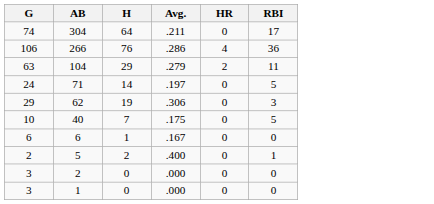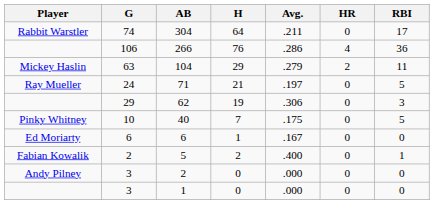 <table class="wikitable sortable">
 <tr>
+<th bgcolor="#DDDDFF" width="16%">Player</th>
 <th bgcolor="#DDDDFF" width="9%">G</th>
 <th bgcolor="#DDDDFF" width="9%">AB</th>
 <th bgcolor="#DDDDFF" width="9%">H</th>
 <th bgcolor="#DDDDFF" width="9%">Avg.</th>
 <th bgcolor="#DDDDFF" width="9%">HR</th>
 <th bgcolor="#DDDDFF" width="9%">RBI</th>
 </tr>
 <tr align="center">
+<td><a href='#'>Rabbit Warstler</a></td>
 <td>74</td>
 <td>304</td>
 <td>64</td>
 <td>.211</td>
 <td>0</td>
 <td>17</td>
 </tr>
 <tr align=center>
+<td></td>
 <td>106</td>
 <td>266</td>
 <td>76</td>
 <td>.286</td>
 <td>4</td>
 <td>36</td>
 </tr>
 <tr align="center">
+<td><a href='#'>Mickey Haslin</a></td>
 <td>63</td>
 <td>104</td>
 <td>29</td>
 <td>.279</td>
 <td>2</td>
 <td>11</td>
 </tr>
 <tr align=center>
+<td><a href='#'>Ray Mueller</a></td>
 <td>24</td>
 <td>71</td>
-<td>14</td>
+<td>21</td>
 <td>.197</td>
 <td>0</td>
 <td>5</td>
 </tr>
 <tr align=center>
+<td></td>
 <td>29</td>
 <td>62</td>
 <td>19</td>
 <td>.306</td>
 <td>0</td>
 <td>3</td>
 </tr>
 <tr align="center">
+<td><a href='#'>Pinky Whitney</a></td>
 <td>10</td>
 <td>40</td>
 <td>7</td>
 <td>.175</td>
 <td>0</td>
 <td>5</td>
 </tr>
 <tr align=center>
+<td><a href='#'>Ed Moriarty</a></td>
 <td>6</td>
 <td>6</td>
 <td>1</td>
 <td>.167</td>
 <td>0</td>
 <td>0</td>
 </tr>
 <tr align=center>
+<td><a href='#'>Fabian Kowalik</a></td>
 <td>2</td>
 <td>5</td>
 <td>2</td>
 <td>.400</td>
 <td>0</td>
 <td>1</td>
 </tr>
 <tr align=center>
+<td><a href='#'>Andy Pilney</a></td>
 <td>3</td>
 <td>2</td>
 <td>0</td>
 <td>.000</td>
 <td>0</td>
 <td>0</td>
 </tr>
 <tr align=center>
+<td></td>
 <td>3</td>
 <td>1</td>
 <td>0</td>
 <td>.000</td>
 <td>0</td>
 <td>0</td>
 </tr>
 </table>
